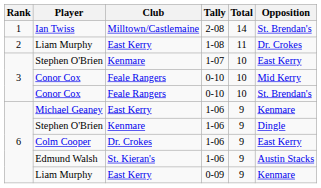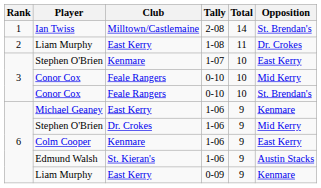 <table class="wikitable">
 <tr>
 <th>Rank</th>
 <th>Player</th>
 <th>Club</th>
 <th>Tally</th>
 <th>Total</th>
 <th>Opposition</th>
 </tr>
 <tr>
 <td rowspan="1" style="text-align:center;">1</td>
 <td><a href='#'>Ian Twiss</a></td>
 <td><a href='#'>Milltown/Castlemaine</a></td>
 <td align=center>2-08</td>
 <td align=center>14</td>
 <td><a href='#'>St. Brendan's</a></td>
 </tr>
 <tr>
 <td rowspan="1" style="text-align:center;">2</td>
 <td>Liam Murphy</td>
 <td><a href='#'>East Kerry</a></td>
 <td align=center>1-08</td>
 <td align=center>11</td>
 <td><a href='#'>Dr. Crokes</a></td>
 </tr>
 <tr>
 <td rowspan="3" style="text-align:center;">3</td>
 <td>Stephen O'Brien</td>
 <td><a href='#'>Kenmare</a></td>
 <td align=center>1-07</td>
 <td align=center>10</td>
 <td><a href='#'>East Kerry</a></td>
 </tr>
 <tr>
 <td><a href='#'>Conor Cox</a></td>
 <td><a href='#'>Feale Rangers</a></td>
 <td align=center>0-10</td>
 <td align=center>10</td>
 <td><a href='#'>Mid Kerry</a></td>
 </tr>
 <tr>
 <td><a href='#'>Conor Cox</a></td>
 <td><a href='#'>Feale Rangers</a></td>
 <td align=center>0-10</td>
 <td align=center>10</td>
 <td><a href='#'>St. Brendan's</a></td>
 </tr>
 <tr>
 <td rowspan="5" style="text-align:center;">6</td>
 <td><a href='#'>Michael Geaney</a></td>
 <td><a href='#'>East Kerry</a></td>
 <td align=center>1-06</td>
 <td align=center>9</td>
 <td><a href='#'>Kenmare</a></td>
 </tr>
 <tr>
 <td>Stephen O'Brien</td>
-<td><a href='#'>Kenmare</a></td>
+<td><a href='#'>Dr. Crokes</a></td>
 <td align=center>1-06</td>
 <td align=center>9</td>
-<td><a href='#'>Dingle</a></td>
+<td><a href='#'>Mid Kerry</a></td>
 </tr>
 <tr>
 <td><a href='#'>Colm Cooper</a></td>
-<td><a href='#'>Dr. Crokes</a></td>
+<td><a href='#'>Kenmare</a></td>
 <td align=center>1-06</td>
 <td align=center>9</td>
 <td><a href='#'>East Kerry</a></td>
 </tr>
 <tr>
 <td>Edmund Walsh</td>
 <td><a href='#'>St. Kieran's</a></td>
 <td align=center>1-06</td>
 <td align=center>9</td>
 <td><a href='#'>Austin Stacks</a></td>
 </tr>
 <tr>
 <td>Liam Murphy</td>
 <td><a href='#'>East Kerry</a></td>
 <td align=center>0-09</td>
 <td align=center>9</td>
 <td><a href='#'>Kenmare</a></td>
 </tr>
 </table>
